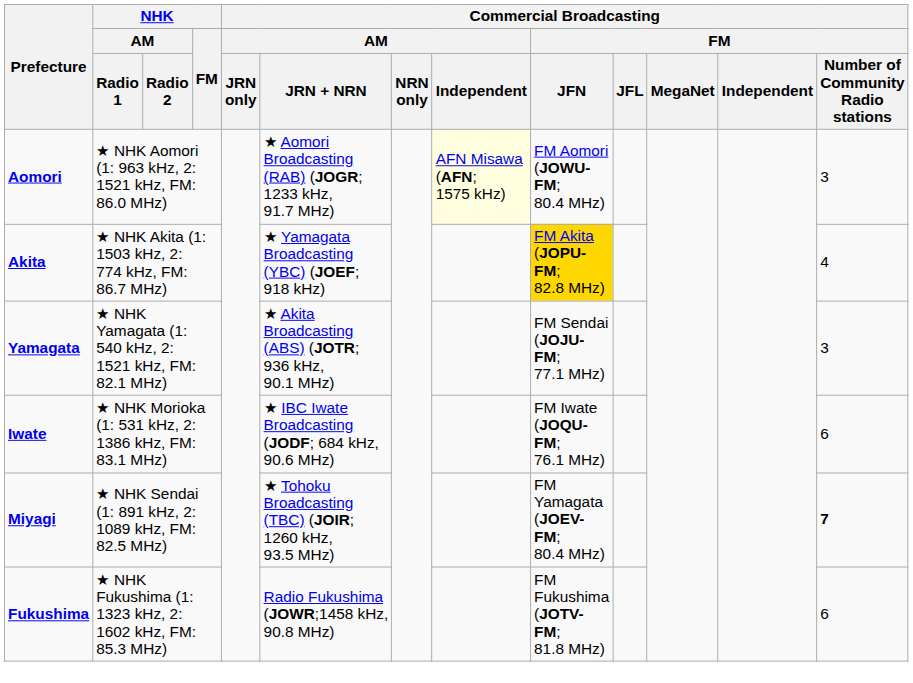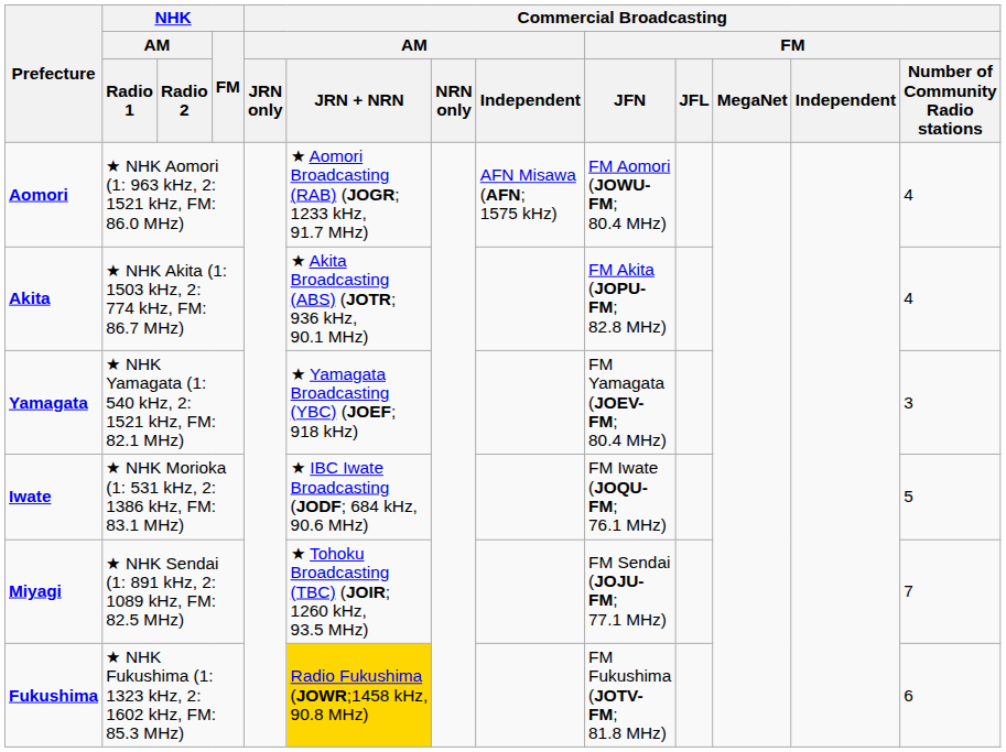 <table class="wikitable">
 <tr>
 <th rowspan="3">Prefecture</th>
 <th colspan="3"><a href='#'>NHK</a></th>
 <th colspan="9"><strong>Commercial Broadcasting</strong></th>
 </tr>
 <tr>
 <th colspan="2">AM</th>
 <th rowspan="2">FM</th>
 <th colspan="4">AM</th>
 <th colspan="5">FM</th>
 </tr>
 <tr>
 <th>Radio 1</th>
 <th>Radio 2</th>
 <th>JRN only</th>
 <th>JRN + NRN</th>
 <th>NRN only</th>
 <th>Independent</th>
 <th>JFN</th>
 <th>JFL</th>
 <th>MegaNet</th>
 <th>Independent</th>
 <th>Number of Community Radio stations</th>
 </tr>
 <tr>
 <td><strong><a href='#'>Aomori</a></strong></td>
 <td colspan="3">★ NHK Aomori (1: 963 kHz, 2: 1521 kHz, FM: 86.0 MHz)</td>
 <td rowspan="6"></td>
 <td>★ <a href='#'>Aomori Broadcasting (RAB)</a> (<strong>JOGR</strong>; 1233 kHz, 91.7 MHz)</td>
 <td rowspan="6"></td>
-<td style="background: lightyellow;"><a href='#'>AFN Misawa</a> (<strong>AFN</strong>; 1575 kHz)</td>
+<td><a href='#'>AFN Misawa</a> (<strong>AFN</strong>; 1575 kHz)</td>
 <td><a href='#'>FM Aomori</a><br>(<strong>JOWU-FM</strong>; 80.4 MHz)</td>
 <td></td>
 <td rowspan="6"></td>
 <td rowspan="6"></td>
-<td>3</td>
+<td>4</td>
 </tr>
 <tr>
 <td><strong><a href='#'>Akita</a></strong></td>
 <td colspan="3">★ NHK Akita (1: 1503 kHz, 2: 774 kHz, FM: 86.7 MHz)</td>
-<td>★ <a href='#'>Yamagata Broadcasting (YBC)</a> (<strong>JOEF</strong>; 918 kHz)</td>
+<td>★ <a href='#'>Akita Broadcasting (ABS)</a> (<strong>JOTR</strong>; 936 kHz, 90.1 MHz)</td>
 <td></td>
-<td style="background: gold;"><a href='#'>FM Akita</a> (<strong>JOPU-FM</strong>; 82.8 MHz)</td>
+<td><a href='#'>FM Akita</a> (<strong>JOPU-FM</strong>; 82.8 MHz)</td>
 <td></td>
 <td>4</td>
 </tr>
 <tr>
 <td><strong><a href='#'>Yamagata</a></strong></td>
 <td colspan="3">★ NHK Yamagata (1: 540 kHz, 2: 1521 kHz, FM: 82.1 MHz)</td>
-<td>★ <a href='#'>Akita Broadcasting (ABS)</a> (<strong>JOTR</strong>; 936 kHz, 90.1 MHz)</td>
+<td>★ <a href='#'>Yamagata Broadcasting (YBC)</a> (<strong>JOEF</strong>; 918 kHz)</td>
 <td></td>
-<td>FM Sendai (<strong>JOJU-FM</strong>; 77.1 MHz)</td>
+<td>FM Yamagata (<strong>JOEV-FM</strong>; 80.4 MHz)</td>
 <td></td>
 <td>3</td>
 </tr>
 <tr>
 <td><strong><a href='#'>Iwate</a></strong></td>
 <td colspan="3">★ NHK Morioka (1: 531 kHz, 2: 1386 kHz, FM: 83.1 MHz)</td>
 <td>★ <a href='#'>IBC Iwate Broadcasting</a> (<strong>JODF</strong>; 684 kHz, 90.6 MHz)</td>
 <td></td>
 <td>FM Iwate (<strong>JOQU-FM</strong>; 76.1 MHz)</td>
 <td></td>
-<td>6</td>
+<td>5</td>
 </tr>
 <tr>
 <td><strong><a href='#'>Miyagi</a></strong></td>
 <td colspan="3">★ NHK Sendai (1: 891 kHz, 2: 1089 kHz, FM: 82.5 MHz)</td>
 <td>★ <a href='#'>Tohoku Broadcasting (TBC)</a> (<strong>JOIR</strong>; 1260 kHz, 93.5 MHz)</td>
 <td></td>
-<td>FM Yamagata (<strong>JOEV-FM</strong>; 80.4 MHz)</td>
+<td>FM Sendai (<strong>JOJU-FM</strong>; 77.1 MHz)</td>
 <td></td>
-<td><strong>7</strong></td>
+<td>7</td>
 </tr>
 <tr>
 <td><strong><a href='#'>Fukushima</a></strong></td>
 <td colspan="3">★ NHK Fukushima (1: 1323 kHz, 2: 1602 kHz, FM: 85.3 MHz)</td>
-<td><a href='#'>Radio Fukushima</a> (<strong>JOWR</strong>;1458 kHz, 90.8 MHz)</td>
+<td style="background: gold;"><a href='#'>Radio Fukushima</a> (<strong>JOWR</strong>;1458 kHz, 90.8 MHz)</td>
 <td></td>
 <td>FM Fukushima (<strong>JOTV-FM</strong>; 81.8 MHz)</td>
 <td></td>
 <td>6</td>
 </tr>
 </table>
